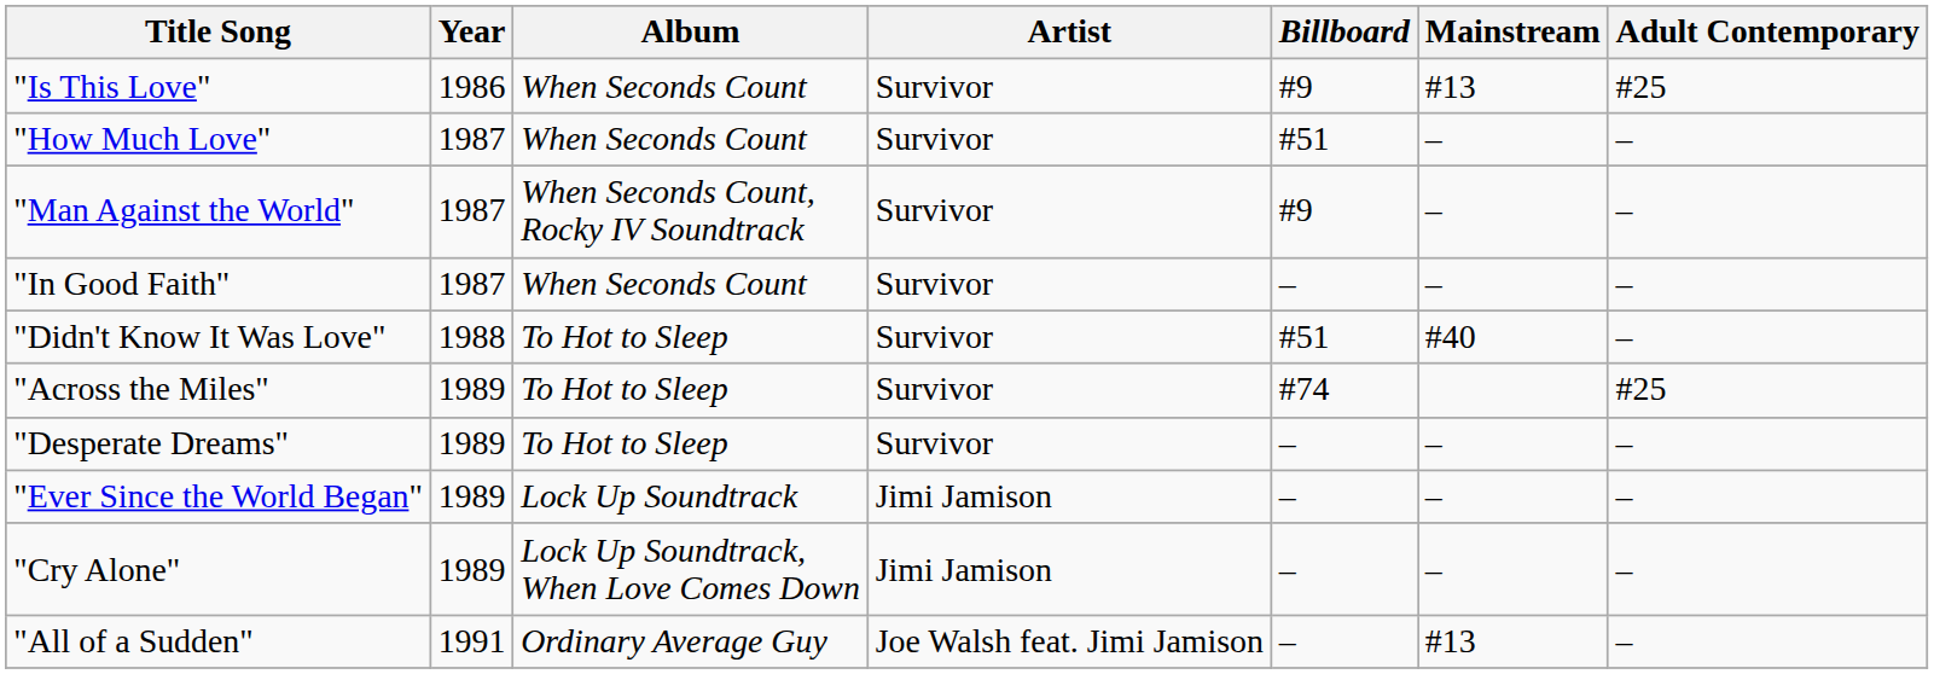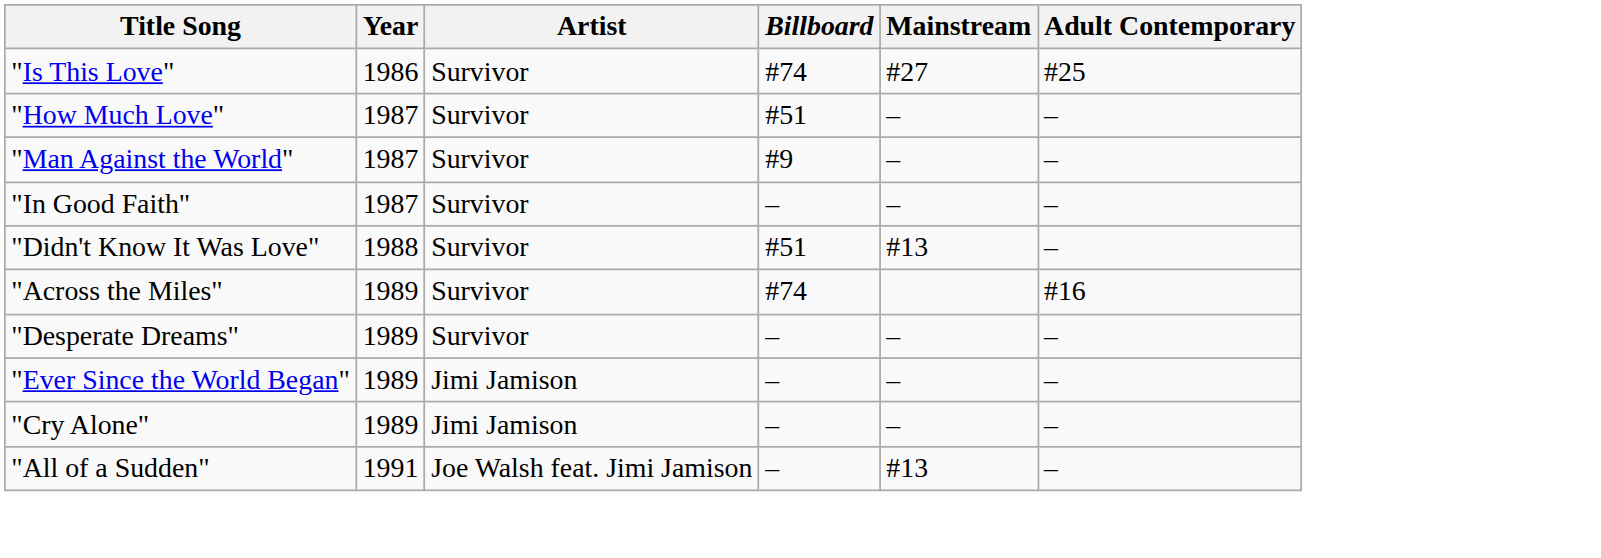 <table class="wikitable">
 <tr>
 <th>Title Song</th>
 <th>Year</th>
-<th>Album</th>
 <th>Artist</th>
 <th><em>Billboard</em></th>
 <th>Mainstream</th>
 <th>Adult Contemporary</th>
 </tr>
 <tr>
 <td>"<a href='#'>Is This Love</a>"</td>
 <td>1986</td>
-<td><em>When Seconds Count</em></td>
 <td>Survivor</td>
-<td>#9</td>
-<td>#13</td>
+<td>#74</td>
+<td>#27</td>
 <td>#25</td>
 </tr>
 <tr>
 <td>"<a href='#'>How Much Love</a>"</td>
 <td>1987</td>
-<td><em>When Seconds Count</em></td>
 <td>Survivor</td>
 <td>#51</td>
 <td>–</td>
 <td>–</td>
 </tr>
 <tr>
 <td>"<a href='#'>Man Against the World</a>"</td>
 <td>1987</td>
-<td><em>When Seconds Count,</em><br><em>Rocky IV Soundtrack</em></td>
 <td>Survivor</td>
 <td>#9</td>
 <td>–</td>
 <td>–</td>
 </tr>
 <tr>
 <td>"In Good Faith"</td>
 <td>1987</td>
-<td><em>When Seconds Count</em></td>
 <td>Survivor</td>
 <td>–</td>
 <td>–</td>
 <td>–</td>
 </tr>
 <tr>
 <td>"Didn't Know It Was Love"</td>
 <td>1988</td>
-<td><em>To Hot to Sleep</em></td>
 <td>Survivor</td>
 <td>#51</td>
-<td>#40</td>
+<td>#13</td>
 <td>–</td>
 </tr>
 <tr>
 <td>"Across the Miles"</td>
 <td>1989</td>
-<td><em>To Hot to Sleep</em></td>
 <td>Survivor</td>
 <td>#74</td>
 <td></td>
-<td>#25</td>
+<td>#16</td>
 </tr>
 <tr>
 <td>"Desperate Dreams"</td>
 <td>1989</td>
-<td><em>To Hot to Sleep</em></td>
 <td>Survivor</td>
 <td>–</td>
 <td>–</td>
 <td>–</td>
 </tr>
 <tr>
 <td>"<a href='#'>Ever Since the World Began</a>"</td>
 <td>1989</td>
-<td><em>Lock Up Soundtrack</em></td>
 <td>Jimi Jamison</td>
 <td>–</td>
 <td>–</td>
 <td>–</td>
 </tr>
 <tr>
 <td>"Cry Alone"</td>
 <td>1989</td>
-<td><em>Lock Up Soundtrack,</em><br><em>When Love Comes Down</em></td>
 <td>Jimi Jamison</td>
 <td>–</td>
 <td>–</td>
 <td>–</td>
 </tr>
 <tr>
 <td>"All of a Sudden"</td>
 <td>1991</td>
-<td><em>Ordinary Average Guy</em></td>
 <td>Joe Walsh feat. Jimi Jamison</td>
 <td>–</td>
 <td>#13</td>
 <td>–</td>
 </tr>
 </table>
